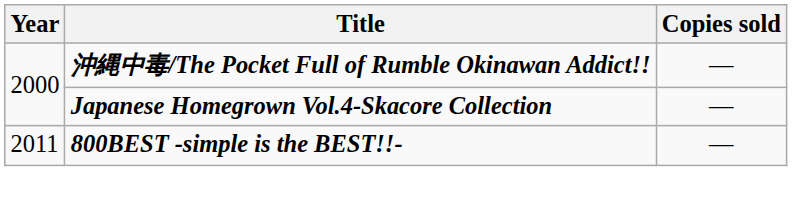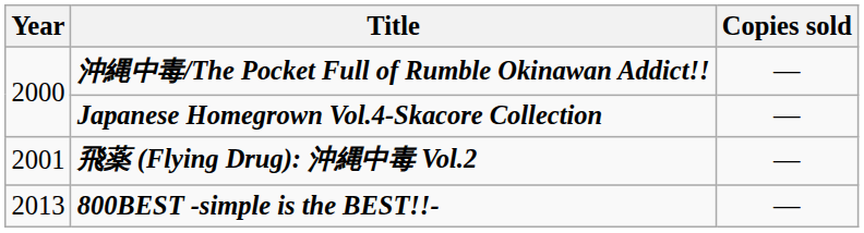 <table class="wikitable">
 <tr>
 <th>Year</th>
 <th>Title</th>
 <th>Copies sold</th>
 </tr>
 <tr>
 <td rowspan="2">2000</td>
 <td><strong><em>沖縄中毒/The Pocket Full of Rumble Okinawan Addict!!</em></strong></td>
 <td align="center">—</td>
 </tr>
 <tr>
 <td><strong><em>Japanese Homegrown Vol.4-Skacore Collection</em></strong></td>
 <td align="center">—</td>
 </tr>
 <tr>
-<td>2011</td>
+<td>2001</td>
+<td><strong><em>飛薬 (Flying Drug): 沖縄中毒 Vol.2</em></strong></td>
+<td align="center">—</td>
+</tr>
+<tr>
+<td>2013</td>
 <td><strong><em>800BEST -simple is the BEST!!-</em></strong></td>
 <td align="center">—</td>
 </tr>
 </table>
